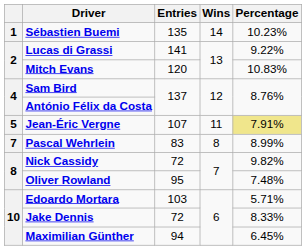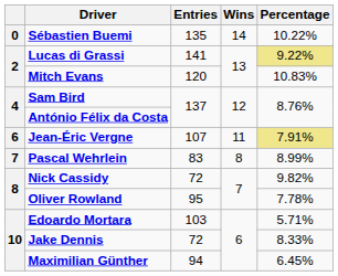 <table class="wikitable" style="text-align:center">
 <tr>
 <th></th>
 <th>Driver</th>
 <th>Entries</th>
 <th>Wins</th>
 <th>Percentage</th>
 </tr>
 <tr>
-<th>1</th>
+<th>0</th>
 <td align=left> <strong><a href='#'>Sébastien Buemi</a></strong></td>
 <td>135</td>
 <td>14</td>
-<td>10.23%</td>
+<td>10.22%</td>
 </tr>
 <tr>
 <th rowspan=2>2</th>
 <td align=left> <strong><a href='#'>Lucas di Grassi</a></strong></td>
 <td>141</td>
 <td rowspan=2>13</td>
-<td>9.22%</td>
+<td style="background: khaki;">9.22%</td>
 </tr>
 <tr>
 <td align=left> <strong><a href='#'>Mitch Evans</a></strong></td>
 <td>120</td>
 <td>10.83%</td>
 </tr>
 <tr>
 <th rowspan=2>4</th>
 <td align=left> <strong><a href='#'>Sam Bird</a></strong></td>
 <td rowspan=2>137</td>
 <td rowspan=2>12</td>
 <td rowspan=2>8.76%</td>
 </tr>
 <tr>
 <td align=left> <strong><a href='#'>António Félix da Costa</a></strong></td>
 </tr>
 <tr>
-<th>5</th>
+<th>6</th>
 <td align=left> <strong><a href='#'>Jean-Éric Vergne</a></strong></td>
 <td>107</td>
 <td>11</td>
 <td style="background: khaki;">7.91%</td>
 </tr>
 <tr>
 <th>7</th>
 <td align=left> <strong><a href='#'>Pascal Wehrlein</a></strong></td>
 <td>83</td>
 <td>8</td>
 <td>8.99%</td>
 </tr>
 <tr>
 <th rowspan=2>8</th>
 <td align=left> <strong><a href='#'>Nick Cassidy</a></strong></td>
 <td>72</td>
 <td rowspan=2>7</td>
 <td>9.82%</td>
 </tr>
 <tr>
 <td align=left> <strong><a href='#'>Oliver Rowland</a></strong></td>
 <td>95</td>
-<td>7.48%</td>
+<td>7.78%</td>
 </tr>
 <tr>
 <th rowspan=3>10</th>
 <td align=left> <strong><a href='#'>Edoardo Mortara</a></strong></td>
 <td>103</td>
 <td rowspan=3>6</td>
 <td>5.71%</td>
 </tr>
 <tr>
 <td align=left> <strong><a href='#'>Jake Dennis</a></strong></td>
 <td>72</td>
 <td>8.33%</td>
 </tr>
 <tr>
 <td align=left> <strong><a href='#'>Maximilian Günther</a></strong></td>
 <td>94</td>
 <td>6.45%</td>
 </tr>
 </table>
